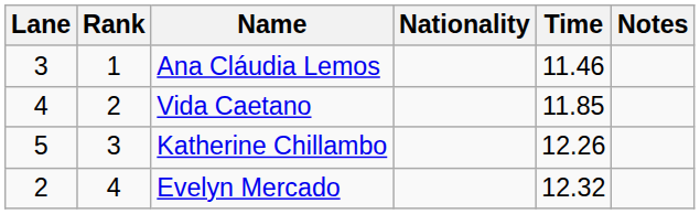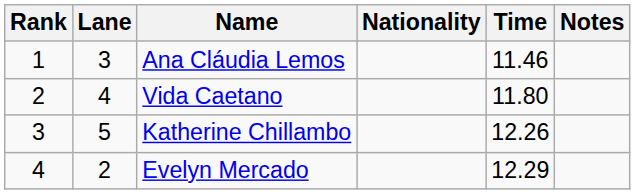 <table class="wikitable sortable" style="text-align:center">
 <tr>
+<th>Rank</th>
 <th>Lane</th>
-<th>Rank</th>
 <th>Name</th>
 <th>Nationality</th>
 <th>Time</th>
 <th>Notes</th>
 </tr>
 <tr>
+<td>1</td>
 <td>3</td>
-<td>1</td>
 <td align=left><a href='#'>Ana Cláudia Lemos</a></td>
 <td align=left></td>
 <td>11.46</td>
 <td></td>
 </tr>
 <tr>
+<td>2</td>
 <td>4</td>
-<td>2</td>
 <td align=left><a href='#'>Vida Caetano</a></td>
 <td align=left></td>
-<td>11.85</td>
+<td>11.80</td>
 <td></td>
 </tr>
 <tr>
+<td>3</td>
 <td>5</td>
-<td>3</td>
 <td align=left><a href='#'>Katherine Chillambo</a></td>
 <td align=left></td>
 <td>12.26</td>
 <td></td>
 </tr>
 <tr>
+<td>4</td>
 <td>2</td>
-<td>4</td>
 <td align=left><a href='#'>Evelyn Mercado</a></td>
 <td align=left></td>
-<td>12.32</td>
+<td>12.29</td>
 <td></td>
 </tr>
 </table>
